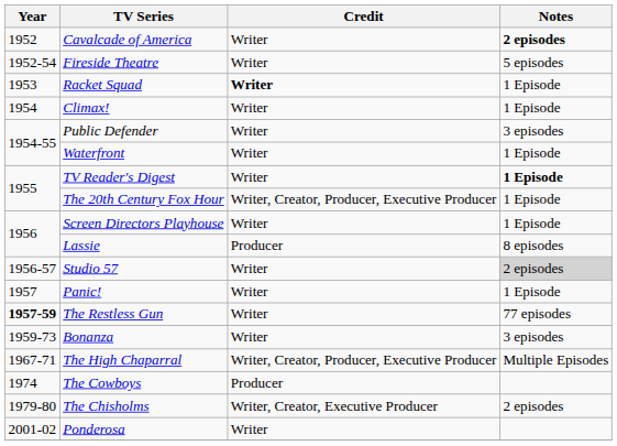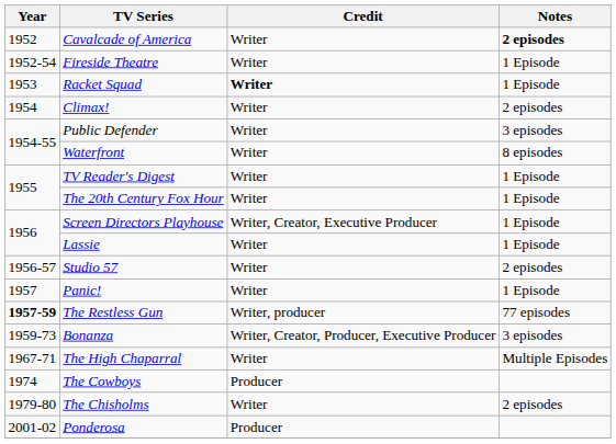 <table class="wikitable">
 <tr>
 <th>Year</th>
 <th>TV Series</th>
 <th>Credit</th>
 <th>Notes</th>
 </tr>
 <tr>
 <td>1952</td>
 <td><em><a href='#'>Cavalcade of America</a></em></td>
 <td>Writer</td>
 <td><strong>2 episodes</strong></td>
 </tr>
 <tr>
 <td>1952-54</td>
 <td><em><a href='#'>Fireside Theatre</a></em></td>
 <td>Writer</td>
-<td>5 episodes</td>
+<td>1 Episode</td>
 </tr>
 <tr>
 <td>1953</td>
 <td><em><a href='#'>Racket Squad</a></em></td>
 <td><strong>Writer</strong></td>
 <td>1 Episode</td>
 </tr>
 <tr>
 <td>1954</td>
 <td><em><a href='#'>Climax!</a></em></td>
 <td>Writer</td>
-<td>1 Episode</td>
+<td>2 episodes</td>
 </tr>
 <tr>
 <td rowspan=2>1954-55</td>
 <td><em>Public Defender</em></td>
 <td>Writer</td>
 <td>3 episodes</td>
 </tr>
 <tr>
 <td><em><a href='#'>Waterfront</a></em></td>
 <td>Writer</td>
-<td>1 Episode</td>
+<td>8 episodes</td>
 </tr>
 <tr>
 <td rowspan=2>1955</td>
 <td><em><a href='#'>TV Reader's Digest</a></em></td>
 <td>Writer</td>
-<td><strong>1 Episode</strong></td>
+<td>1 Episode</td>
 </tr>
 <tr>
 <td><em><a href='#'>The 20th Century Fox Hour</a></em></td>
-<td>Writer, Creator, Producer, Executive Producer</td>
+<td>Writer</td>
 <td>1 Episode</td>
 </tr>
 <tr>
 <td rowspan=2>1956</td>
 <td><em><a href='#'>Screen Directors Playhouse</a></em></td>
-<td>Writer</td>
+<td>Writer, Creator, Executive Producer</td>
 <td>1 Episode</td>
 </tr>
 <tr>
 <td><em><a href='#'>Lassie</a></em></td>
-<td>Producer</td>
-<td>8 episodes</td>
+<td>Writer</td>
+<td>1 Episode</td>
 </tr>
 <tr>
 <td>1956-57</td>
 <td><em><a href='#'>Studio 57</a></em></td>
 <td>Writer</td>
-<td style="background: lightgrey;">2 episodes</td>
+<td>2 episodes</td>
 </tr>
 <tr>
 <td>1957</td>
 <td><em><a href='#'>Panic!</a></em></td>
 <td>Writer</td>
 <td>1 Episode</td>
 </tr>
 <tr>
 <td><strong>1957-59</strong></td>
 <td><em><a href='#'>The Restless Gun</a></em></td>
-<td>Writer</td>
+<td>Writer, producer</td>
 <td>77 episodes</td>
 </tr>
 <tr>
 <td>1959-73</td>
 <td><em><a href='#'>Bonanza</a></em></td>
-<td>Writer</td>
+<td>Writer, Creator, Producer, Executive Producer</td>
 <td>3 episodes</td>
 </tr>
 <tr>
 <td>1967-71</td>
 <td><em><a href='#'>The High Chaparral</a></em></td>
-<td>Writer, Creator, Producer, Executive Producer</td>
+<td>Writer</td>
 <td>Multiple Episodes</td>
 </tr>
 <tr>
 <td>1974</td>
 <td><em><a href='#'>The Cowboys</a></em></td>
 <td>Producer</td>
 <td></td>
 </tr>
 <tr>
 <td>1979-80</td>
 <td><em><a href='#'>The Chisholms</a></em></td>
-<td>Writer, Creator, Executive Producer</td>
+<td>Writer</td>
 <td>2 episodes</td>
 </tr>
 <tr>
 <td>2001-02</td>
 <td><em><a href='#'>Ponderosa</a></em></td>
-<td>Writer</td>
+<td>Producer</td>
 <td></td>
 </tr>
 <tr>
 </tr>
 </table>
